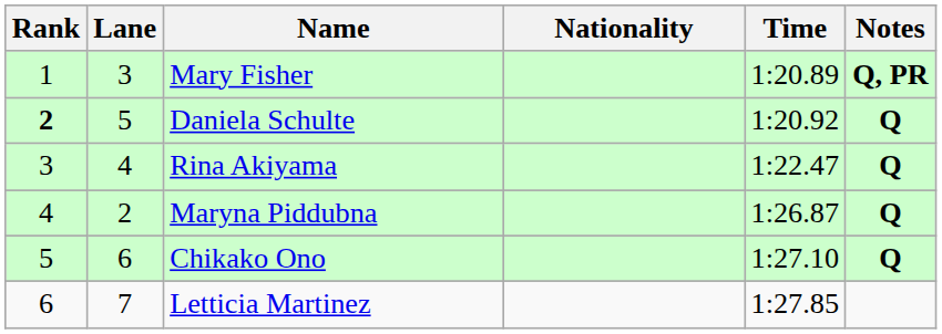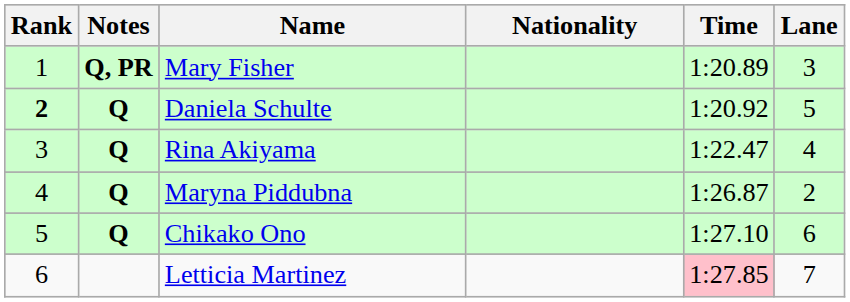 <table class="wikitable sortable" style="text-align:center">
 <tr>
 <th>Rank</th>
-<th>Lane</th>
+<th>Notes</th>
 <th style="width:180px">Name</th>
 <th style="width:125px">Nationality</th>
 <th>Time</th>
-<th>Notes</th>
+<th>Lane</th>
 </tr>
 <tr style="background:#cfc;">
 <td>1</td>
-<td>3</td>
+<td><strong>Q, PR</strong></td>
 <td style="text-align:left;"><a href='#'>Mary Fisher</a></td>
 <td style="text-align:left;"></td>
 <td>1:20.89</td>
-<td><strong>Q, PR</strong></td>
+<td>3</td>
 </tr>
 <tr style="background:#cfc;">
 <td><strong>2</strong></td>
-<td>5</td>
+<td><strong>Q</strong></td>
 <td style="text-align:left;"><a href='#'>Daniela Schulte</a></td>
 <td style="text-align:left;"></td>
 <td>1:20.92</td>
-<td><strong>Q</strong></td>
+<td>5</td>
 </tr>
 <tr style="background:#cfc;">
 <td>3</td>
-<td>4</td>
+<td><strong>Q</strong></td>
 <td style="text-align:left;"><a href='#'>Rina Akiyama</a></td>
 <td style="text-align:left;"></td>
 <td>1:22.47</td>
-<td><strong>Q</strong></td>
+<td>4</td>
 </tr>
 <tr style="background:#cfc;">
 <td>4</td>
-<td>2</td>
+<td><strong>Q</strong></td>
 <td style="text-align:left;"><a href='#'>Maryna Piddubna</a></td>
 <td style="text-align:left;"></td>
 <td>1:26.87</td>
-<td><strong>Q</strong></td>
+<td>2</td>
 </tr>
 <tr style="background:#cfc;">
 <td>5</td>
-<td>6</td>
+<td><strong>Q</strong></td>
 <td style="text-align:left;"><a href='#'>Chikako Ono</a></td>
 <td style="text-align:left;"></td>
 <td>1:27.10</td>
-<td><strong>Q</strong></td>
+<td>6</td>
 </tr>
 <tr>
 <td>6</td>
-<td>7</td>
+<td></td>
 <td style="text-align:left;"><a href='#'>Letticia Martinez</a></td>
 <td style="text-align:left;"></td>
-<td>1:27.85</td>
-<td></td>
+<td style="background: pink;">1:27.85</td>
+<td>7</td>
 </tr>
 </table>
